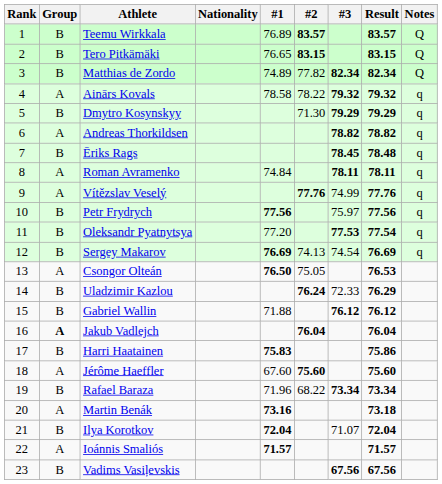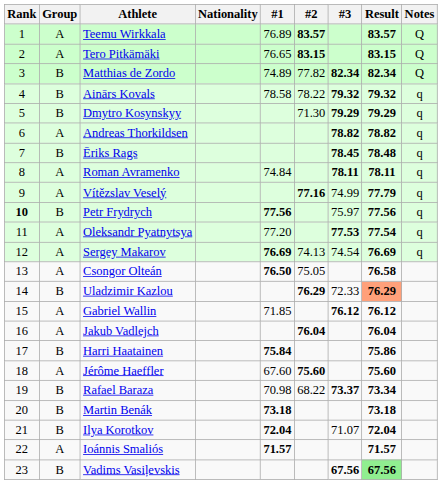 <table class="wikitable sortable" style="text-align:center">
 <tr>
 <th>Rank</th>
 <th>Group</th>
 <th>Athlete</th>
 <th>Nationality</th>
 <th>#1</th>
 <th>#2</th>
 <th>#3</th>
 <th>Result</th>
 <th>Notes</th>
 </tr>
 <tr bgcolor=ccffcc>
 <td>1</td>
-<td>B</td>
+<td>A</td>
 <td align="left"><a href='#'>Teemu Wirkkala</a></td>
 <td align=left></td>
 <td>76.89</td>
 <td><strong>83.57</strong></td>
 <td></td>
 <td><strong>83.57</strong></td>
 <td>Q</td>
 </tr>
 <tr bgcolor=ccffcc>
 <td>2</td>
-<td>B</td>
+<td>A</td>
 <td align="left"><a href='#'>Tero Pitkämäki</a></td>
 <td align=left></td>
 <td>76.65</td>
 <td><strong>83.15</strong></td>
 <td></td>
 <td><strong>83.15</strong></td>
 <td>Q</td>
 </tr>
 <tr bgcolor=ccffcc>
 <td>3</td>
 <td>B</td>
 <td align="left"><a href='#'>Matthias de Zordo</a></td>
 <td align=left></td>
 <td>74.89</td>
 <td>77.82</td>
 <td><strong>82.34</strong></td>
 <td><strong>82.34</strong></td>
 <td>Q</td>
 </tr>
 <tr bgcolor=ddffdd>
 <td>4</td>
-<td>A</td>
+<td>B</td>
 <td align="left"><a href='#'>Ainārs Kovals</a></td>
 <td align=left></td>
 <td>78.58</td>
 <td>78.22</td>
 <td><strong>79.32</strong></td>
 <td><strong>79.32</strong></td>
 <td>q</td>
 </tr>
 <tr bgcolor=ddffdd>
 <td>5</td>
 <td>B</td>
 <td align="left"><a href='#'>Dmytro Kosynskyy</a></td>
 <td align=left></td>
 <td></td>
 <td>71.30</td>
 <td><strong>79.29</strong></td>
 <td><strong>79.29</strong></td>
 <td>q</td>
 </tr>
 <tr bgcolor=ddffdd>
 <td>6</td>
 <td>A</td>
 <td align="left"><a href='#'>Andreas Thorkildsen</a></td>
 <td align=left></td>
 <td></td>
 <td></td>
 <td><strong>78.82</strong></td>
 <td><strong>78.82</strong></td>
 <td>q</td>
 </tr>
 <tr bgcolor=ddffdd>
 <td>7</td>
 <td>B</td>
 <td align="left"><a href='#'>Ēriks Rags</a></td>
 <td align=left></td>
 <td></td>
 <td></td>
 <td><strong>78.45</strong></td>
 <td><strong>78.48</strong></td>
 <td>q</td>
 </tr>
 <tr bgcolor=ddffdd>
 <td>8</td>
 <td>A</td>
 <td align="left"><a href='#'>Roman Avramenko</a></td>
 <td align=left></td>
 <td>74.84</td>
 <td></td>
 <td><strong>78.11</strong></td>
 <td><strong>78.11</strong></td>
 <td>q</td>
 </tr>
 <tr bgcolor=ddffdd>
 <td>9</td>
 <td>A</td>
 <td align="left"><a href='#'>Vítězslav Veselý</a></td>
 <td align=left></td>
 <td></td>
-<td><strong>77.76</strong></td>
+<td><strong>77.16</strong></td>
 <td>74.99</td>
-<td><strong>77.76</strong></td>
+<td><strong>77.79</strong></td>
 <td>q</td>
 </tr>
 <tr bgcolor=ddffdd>
-<td>10</td>
+<td><strong>10</strong></td>
 <td>B</td>
 <td align="left"><a href='#'>Petr Frydrych</a></td>
 <td align=left></td>
 <td><strong>77.56</strong></td>
 <td></td>
 <td>75.97</td>
 <td><strong>77.56</strong></td>
 <td>q</td>
 </tr>
 <tr bgcolor=ddffdd>
 <td>11</td>
-<td>B</td>
+<td>A</td>
 <td align="left"><a href='#'>Oleksandr Pyatnytsya</a></td>
 <td align=left></td>
 <td>77.20</td>
 <td></td>
 <td><strong>77.53</strong></td>
 <td><strong>77.54</strong></td>
 <td>q</td>
 </tr>
 <tr bgcolor=ddffdd>
 <td>12</td>
-<td>B</td>
+<td>A</td>
 <td align="left"><a href='#'>Sergey Makarov</a></td>
 <td align=left></td>
 <td><strong>76.69</strong></td>
 <td>74.13</td>
 <td>74.54</td>
 <td><strong>76.69</strong></td>
 <td>q</td>
 </tr>
 <tr>
 <td>13</td>
 <td>A</td>
 <td align="left"><a href='#'>Csongor Olteán</a></td>
 <td align=left></td>
 <td><strong>76.50</strong></td>
 <td>75.05</td>
 <td></td>
-<td><strong>76.53</strong></td>
+<td><strong>76.58</strong></td>
 <td></td>
 </tr>
 <tr>
 <td>14</td>
 <td>B</td>
 <td align="left"><a href='#'>Uladzimir Kazlou</a></td>
 <td align=left></td>
 <td></td>
-<td><strong>76.24</strong></td>
+<td><strong>76.29</strong></td>
 <td>72.33</td>
-<td><strong>76.29</strong></td>
+<td style="background: lightsalmon;"><strong>76.29</strong></td>
 <td></td>
 </tr>
 <tr>
 <td>15</td>
-<td>B</td>
+<td>A</td>
 <td align="left"><a href='#'>Gabriel Wallin</a></td>
 <td align=left></td>
-<td>71.88</td>
+<td>71.85</td>
 <td></td>
 <td><strong>76.12</strong></td>
 <td><strong>76.12</strong></td>
 <td></td>
 </tr>
 <tr>
 <td>16</td>
-<td><strong>A</strong></td>
+<td>A</td>
 <td align="left"><a href='#'>Jakub Vadlejch</a></td>
 <td align=left></td>
 <td></td>
 <td><strong>76.04</strong></td>
 <td></td>
 <td><strong>76.04</strong></td>
 <td></td>
 </tr>
 <tr>
 <td>17</td>
 <td>B</td>
 <td align="left"><a href='#'>Harri Haatainen</a></td>
 <td align=left></td>
-<td><strong>75.83</strong></td>
+<td><strong>75.84</strong></td>
 <td></td>
 <td></td>
 <td><strong>75.86</strong></td>
 <td></td>
 </tr>
 <tr>
 <td>18</td>
 <td>A</td>
 <td align="left"><a href='#'>Jérôme Haeffler</a></td>
 <td align=left></td>
 <td>67.60</td>
 <td><strong>75.60</strong></td>
 <td></td>
 <td><strong>75.60</strong></td>
 <td></td>
 </tr>
 <tr>
 <td>19</td>
 <td>B</td>
 <td align="left"><a href='#'>Rafael Baraza</a></td>
 <td align=left></td>
-<td>71.96</td>
+<td>70.98</td>
 <td>68.22</td>
-<td><strong>73.34</strong></td>
+<td><strong>73.37</strong></td>
 <td><strong>73.34</strong></td>
 <td></td>
 </tr>
 <tr>
 <td>20</td>
-<td>A</td>
+<td>B</td>
 <td align="left"><a href='#'>Martin Benák</a></td>
 <td align=left></td>
-<td><strong>73.16</strong></td>
+<td><strong>73.18</strong></td>
 <td></td>
 <td></td>
 <td><strong>73.18</strong></td>
 <td></td>
 </tr>
 <tr>
 <td>21</td>
 <td>B</td>
 <td align="left"><a href='#'>Ilya Korotkov</a></td>
 <td align=left></td>
 <td><strong>72.04</strong></td>
 <td></td>
 <td>71.07</td>
 <td><strong>72.04</strong></td>
 <td></td>
 </tr>
 <tr>
 <td>22</td>
 <td>A</td>
 <td align="left"><a href='#'>Ioánnis Smaliós</a></td>
 <td align=left></td>
 <td><strong>71.57</strong></td>
 <td></td>
 <td></td>
 <td><strong>71.57</strong></td>
 <td></td>
 </tr>
 <tr>
 <td>23</td>
 <td>B</td>
 <td align="left"><a href='#'>Vadims Vasiļevskis</a></td>
 <td align=left></td>
 <td></td>
 <td></td>
 <td><strong>67.56</strong></td>
-<td><strong>67.56</strong></td>
+<td style="background: lightgreen;"><strong>67.56</strong></td>
 <td></td>
 </tr>
 </table>
